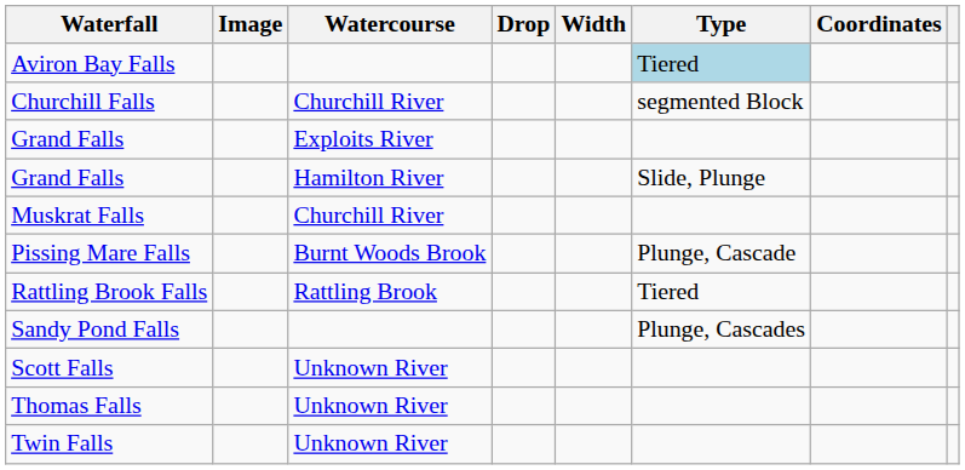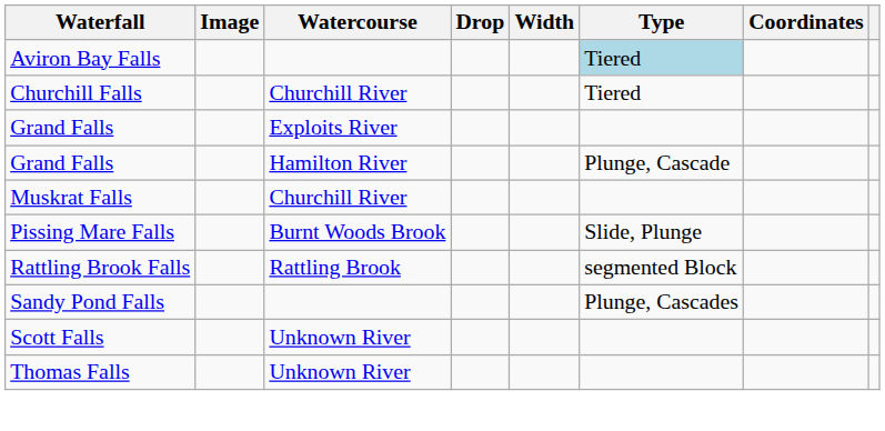 <table class="wikitable sortable">
 <tr>
 <th>Waterfall</th>
 <th class=unsortable>Image</th>
 <th>Watercourse</th>
 <th>Drop</th>
 <th>Width</th>
 <th>Type</th>
 <th>Coordinates</th>
 <th class=unsortable></th>
 </tr>
 <tr>
 <td><a href='#'>Aviron Bay Falls</a></td>
 <td></td>
 <td></td>
 <td></td>
 <td></td>
 <td style="background: lightblue;">Tiered</td>
 <td></td>
 <td></td>
 </tr>
 <tr>
 <td><a href='#'>Churchill Falls</a></td>
 <td></td>
 <td><a href='#'>Churchill River</a></td>
 <td></td>
 <td></td>
-<td>segmented Block</td>
+<td>Tiered</td>
 <td></td>
 <td></td>
 </tr>
 <tr>
 <td><a href='#'>Grand Falls</a></td>
 <td></td>
 <td><a href='#'>Exploits River</a></td>
 <td></td>
 <td></td>
 <td></td>
 <td></td>
 <td></td>
 </tr>
 <tr>
 <td><a href='#'>Grand Falls</a></td>
 <td></td>
 <td><a href='#'>Hamilton River</a></td>
 <td></td>
 <td></td>
-<td>Slide, Plunge</td>
+<td>Plunge, Cascade</td>
 <td></td>
 <td></td>
 </tr>
 <tr>
 <td><a href='#'>Muskrat Falls</a></td>
 <td></td>
 <td><a href='#'>Churchill River</a></td>
 <td></td>
 <td></td>
 <td></td>
 <td></td>
 <td></td>
 </tr>
 <tr>
 <td><a href='#'>Pissing Mare Falls</a></td>
 <td></td>
 <td><a href='#'>Burnt Woods Brook</a></td>
 <td></td>
 <td></td>
-<td>Plunge, Cascade</td>
+<td>Slide, Plunge</td>
 <td></td>
 <td></td>
 </tr>
 <tr>
 <td><a href='#'>Rattling Brook Falls</a></td>
 <td></td>
 <td><a href='#'>Rattling Brook</a></td>
 <td></td>
 <td></td>
-<td>Tiered</td>
+<td>segmented Block</td>
 <td></td>
 <td></td>
 </tr>
 <tr>
 <td><a href='#'>Sandy Pond Falls</a></td>
 <td></td>
 <td></td>
 <td></td>
 <td></td>
 <td>Plunge, Cascades</td>
 <td></td>
 <td></td>
 </tr>
 <tr>
 <td><a href='#'>Scott Falls</a></td>
 <td></td>
 <td><a href='#'>Unknown River</a></td>
 <td></td>
 <td></td>
 <td></td>
 <td></td>
 <td></td>
 </tr>
 <tr>
 <td><a href='#'>Thomas Falls</a></td>
 <td></td>
 <td><a href='#'>Unknown River</a></td>
 <td></td>
 <td></td>
 <td></td>
 <td></td>
 <td></td>
 </tr>
-<tr>
-<td><a href='#'>Twin Falls</a></td>
-<td></td>
-<td><a href='#'>Unknown River</a></td>
-<td></td>
-<td></td>
-<td></td>
-<td></td>
-<td></td>
-</tr>
 </table>
